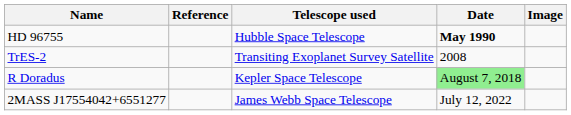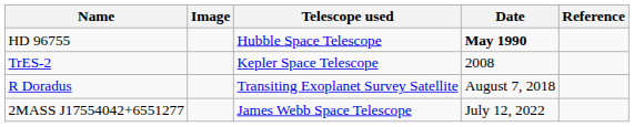 <table class="wikitable">
 <tr>
 <th>Name</th>
-<th>Reference</th>
+<th>Image</th>
 <th>Telescope used</th>
 <th>Date</th>
-<th>Image</th>
+<th>Reference</th>
 </tr>
 <tr>
 <td>HD 96755</td>
 <td></td>
 <td><a href='#'>Hubble Space Telescope</a></td>
 <td><strong>May 1990</strong></td>
 <td></td>
 </tr>
 <tr>
 <td><a href='#'>TrES-2</a></td>
 <td></td>
-<td><a href='#'>Transiting Exoplanet Survey Satellite</a></td>
+<td><a href='#'>Kepler Space Telescope</a></td>
 <td>2008</td>
 <td></td>
 </tr>
 <tr>
 <td><a href='#'>R Doradus</a></td>
 <td></td>
-<td><a href='#'>Kepler Space Telescope</a></td>
-<td style="background: lightgreen;">August 7, 2018</td>
+<td><a href='#'>Transiting Exoplanet Survey Satellite</a></td>
+<td>August 7, 2018</td>
 <td></td>
 </tr>
 <tr>
 <td>2MASS J17554042+6551277</td>
 <td></td>
 <td><a href='#'>James Webb Space Telescope</a></td>
 <td>July 12, 2022</td>
 <td></td>
 </tr>
 </table>
